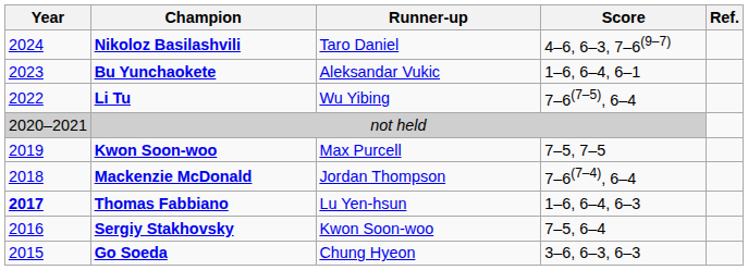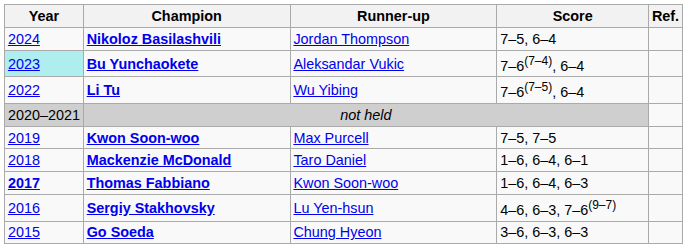 <table class="wikitable" style="font-size:90%">
 <tr>
 <th>Year</th>
 <th width="200">Champion</th>
 <th width="200">Runner-up</th>
 <th width="145">Score</th>
 <th>Ref.</th>
 </tr>
 <tr>
 <td><a href='#'>2024</a></td>
 <td> <strong><a href='#'>Nikoloz Basilashvili</a></strong></td>
-<td> <a href='#'>Taro Daniel</a></td>
-<td>4–6, 6–3, 7–6<sup>(9–7)</sup></td>
+<td> <a href='#'>Jordan Thompson</a></td>
+<td>7–5, 6–4</td>
 <td></td>
 </tr>
 <tr>
-<td><a href='#'>2023</a></td>
+<td style="background: paleturquoise;"><a href='#'>2023</a></td>
 <td> <strong><a href='#'>Bu Yunchaokete</a></strong></td>
 <td> <a href='#'>Aleksandar Vukic</a></td>
-<td>1–6, 6–4, 6–1</td>
+<td>7–6<sup>(7–4)</sup>, 6–4</td>
 <td></td>
 </tr>
 <tr>
 <td><a href='#'>2022</a></td>
 <td> <strong><a href='#'>Li Tu</a></strong></td>
 <td> <a href='#'>Wu Yibing</a></td>
 <td>7–6<sup>(7–5)</sup>, 6–4</td>
 <td></td>
 </tr>
 <tr>
 <td style="background:#cfcfcf">2020–2021</td>
 <td colspan=3 align=center style="background:#cfcfcf"><em>not held</em></td>
 <td></td>
 </tr>
 <tr>
 <td><a href='#'>2019</a></td>
 <td> <strong><a href='#'>Kwon Soon-woo</a></strong></td>
 <td> <a href='#'>Max Purcell</a></td>
 <td>7–5, 7–5</td>
 <td></td>
 </tr>
 <tr>
 <td><a href='#'>2018</a></td>
 <td> <strong><a href='#'>Mackenzie McDonald</a></strong></td>
-<td> <a href='#'>Jordan Thompson</a></td>
-<td>7–6<sup>(7–4)</sup>, 6–4</td>
+<td> <a href='#'>Taro Daniel</a></td>
+<td>1–6, 6–4, 6–1</td>
 <td></td>
 </tr>
 <tr>
 <td><strong><a href='#'>2017</a></strong></td>
 <td> <strong><a href='#'>Thomas Fabbiano</a></strong></td>
-<td> <a href='#'>Lu Yen-hsun</a></td>
+<td> <a href='#'>Kwon Soon-woo</a></td>
 <td>1–6, 6–4, 6–3</td>
 <td></td>
 </tr>
 <tr>
 <td><a href='#'>2016</a></td>
 <td> <strong><a href='#'>Sergiy Stakhovsky</a></strong></td>
-<td> <a href='#'>Kwon Soon-woo</a></td>
-<td>7–5, 6–4</td>
+<td> <a href='#'>Lu Yen-hsun</a></td>
+<td>4–6, 6–3, 7–6<sup>(9–7)</sup></td>
 <td></td>
 </tr>
 <tr>
 <td><a href='#'>2015</a></td>
 <td> <strong><a href='#'>Go Soeda</a></strong></td>
 <td> <a href='#'>Chung Hyeon</a></td>
 <td>3–6, 6–3, 6–3</td>
 <td></td>
 </tr>
 </table>
